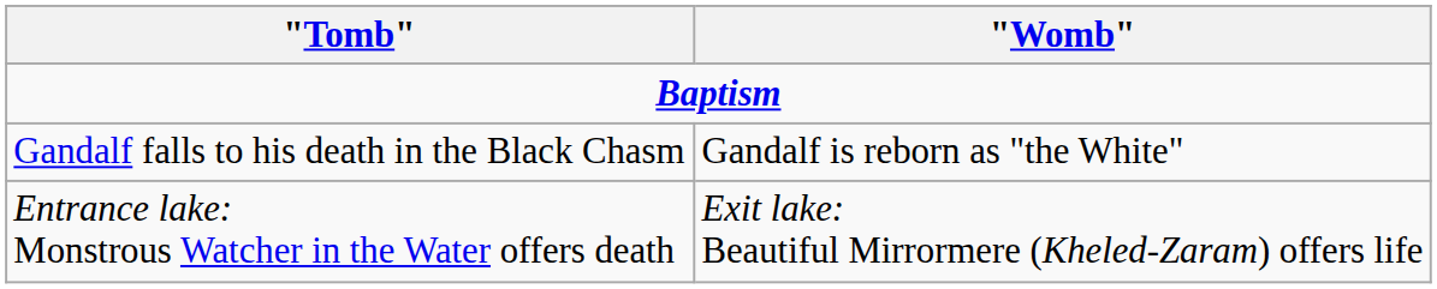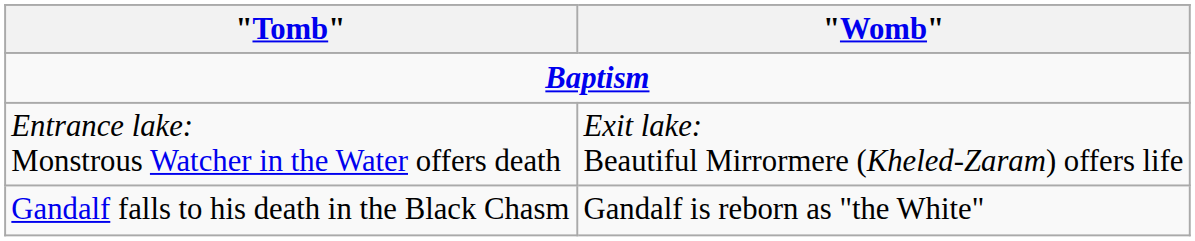 <table class="wikitable" style="margin: 1em auto;">
 <tr>
 <th>"<a href='#'>Tomb</a>"</th>
 <th>"<a href='#'>Womb</a>"</th>
 </tr>
 <tr>
 <td colspan="2"; align="center"><strong><em><a href='#'>Baptism</a></em></strong></td>
 </tr>
 <tr>
+<td><em>Entrance lake:</em><br>Monstrous <a href='#'>Watcher in the Water</a> offers death</td>
+<td><em>Exit lake:</em><br>Beautiful Mirrormere (<em>Kheled-Zaram</em>) offers life</td>
+</tr>
+<tr>
 <td><a href='#'>Gandalf</a> falls to his death in the Black Chasm</td>
 <td>Gandalf is reborn as "the White"</td>
 </tr>
-<tr>
-<td><em>Entrance lake:</em><br>Monstrous <a href='#'>Watcher in the Water</a> offers death</td>
-<td><em>Exit lake:</em><br>Beautiful Mirrormere (<em>Kheled-Zaram</em>) offers life</td>
-</tr>
 </table>
